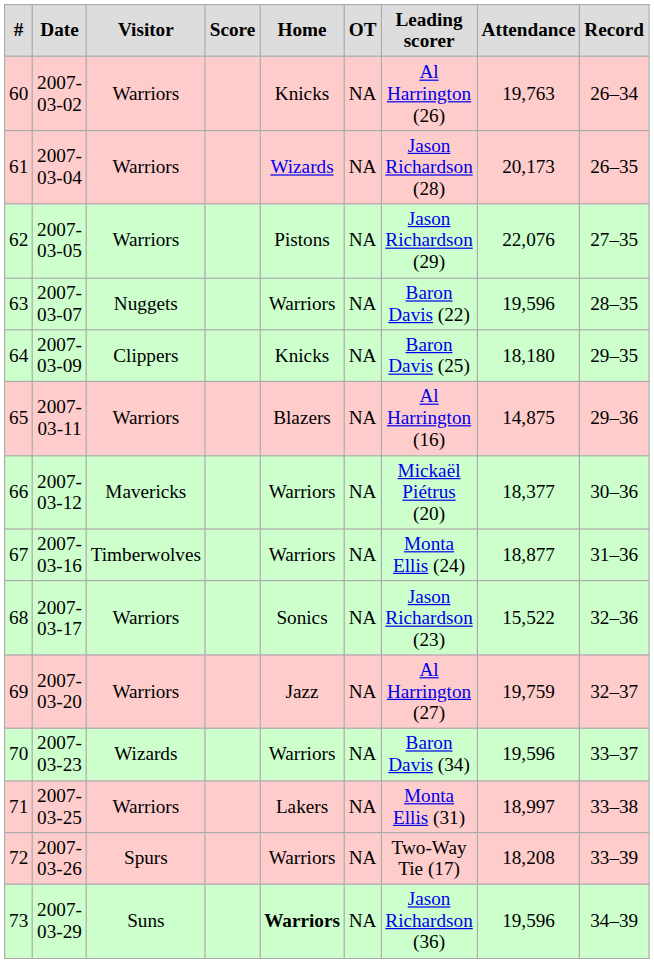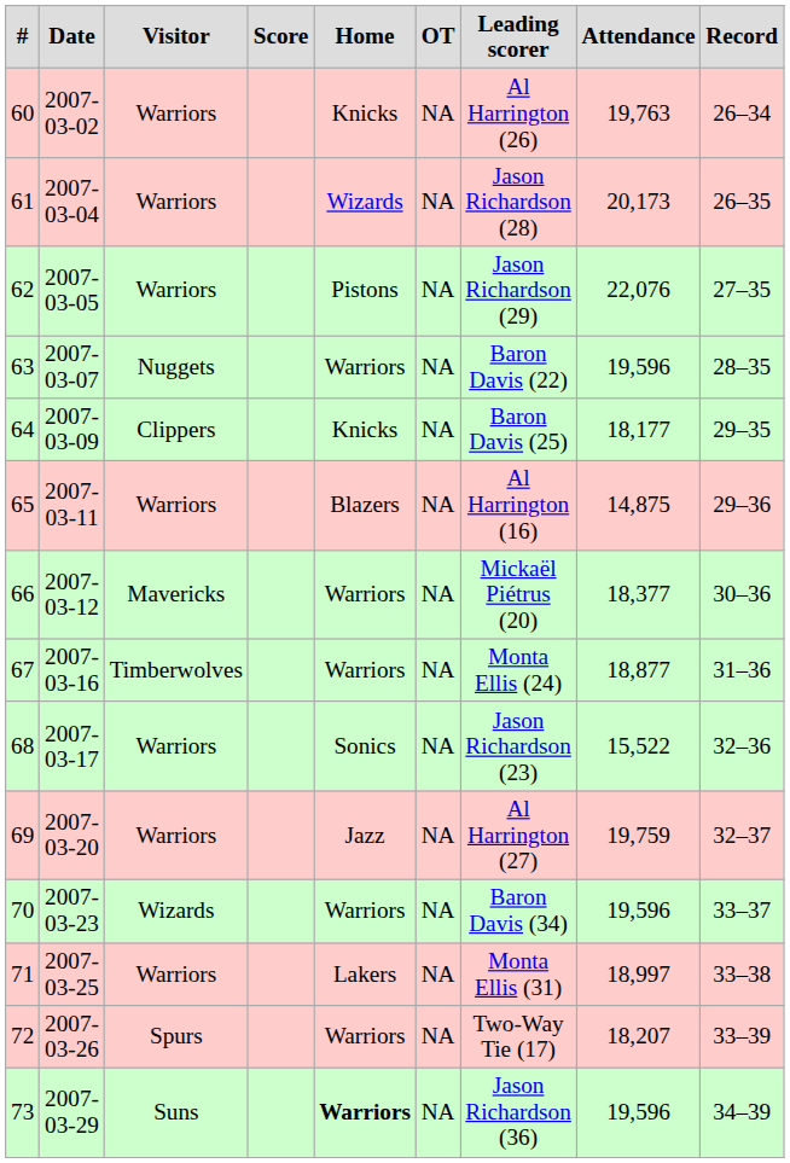 <table class="wikitable" width="80%">
 <tr align="center"  bgcolor="#dddddd">
 <td><strong>#</strong></td>
 <td><strong>Date</strong></td>
 <td><strong>Visitor</strong></td>
 <td><strong>Score</strong></td>
 <td><strong>Home</strong></td>
 <td><strong>OT</strong></td>
 <td><strong>Leading scorer</strong></td>
 <td><strong>Attendance</strong></td>
 <td><strong>Record</strong></td>
 </tr>
 <tr align="center" bgcolor="#ffcccc">
 <td>60</td>
 <td>2007-03-02</td>
 <td>Warriors</td>
 <td></td>
 <td>Knicks</td>
 <td>NA</td>
 <td><a href='#'>Al Harrington</a> (26)</td>
 <td>19,763</td>
 <td>26–34</td>
 </tr>
 <tr align="center" bgcolor="#ffcccc">
 <td>61</td>
 <td>2007-03-04</td>
 <td>Warriors</td>
 <td></td>
 <td><a href='#'>Wizards</a></td>
 <td>NA</td>
 <td><a href='#'>Jason Richardson</a> (28)</td>
 <td>20,173</td>
 <td>26–35</td>
 </tr>
 <tr align="center" bgcolor="#ccffcc">
 <td>62</td>
 <td>2007-03-05</td>
 <td>Warriors</td>
 <td></td>
 <td>Pistons</td>
 <td>NA</td>
 <td><a href='#'>Jason Richardson</a> (29)</td>
 <td>22,076</td>
 <td>27–35</td>
 </tr>
 <tr align="center" bgcolor="#ccffcc">
 <td>63</td>
 <td>2007-03-07</td>
 <td>Nuggets</td>
 <td></td>
 <td>Warriors</td>
 <td>NA</td>
 <td><a href='#'>Baron Davis</a> (22)</td>
 <td>19,596</td>
 <td>28–35</td>
 </tr>
 <tr align="center" bgcolor="#ccffcc">
 <td>64</td>
 <td>2007-03-09</td>
 <td>Clippers</td>
 <td></td>
 <td>Knicks</td>
 <td>NA</td>
 <td><a href='#'>Baron Davis</a> (25)</td>
-<td>18,180</td>
+<td>18,177</td>
 <td>29–35</td>
 </tr>
 <tr align="center" bgcolor="#ffcccc">
 <td>65</td>
 <td>2007-03-11</td>
 <td>Warriors</td>
 <td></td>
 <td>Blazers</td>
 <td>NA</td>
 <td><a href='#'>Al Harrington</a> (16)</td>
 <td>14,875</td>
 <td>29–36</td>
 </tr>
 <tr align="center" bgcolor="#ccffcc">
 <td>66</td>
 <td>2007-03-12</td>
 <td>Mavericks</td>
 <td></td>
 <td>Warriors</td>
 <td>NA</td>
 <td><a href='#'>Mickaël Piétrus</a> (20)</td>
 <td>18,377</td>
 <td>30–36</td>
 </tr>
 <tr align="center" bgcolor="#ccffcc">
 <td>67</td>
 <td>2007-03-16</td>
 <td>Timberwolves</td>
 <td></td>
 <td>Warriors</td>
 <td>NA</td>
 <td><a href='#'>Monta Ellis</a> (24)</td>
 <td>18,877</td>
 <td>31–36</td>
 </tr>
 <tr align="center" bgcolor="#ccffcc">
 <td>68</td>
 <td>2007-03-17</td>
 <td>Warriors</td>
 <td></td>
 <td>Sonics</td>
 <td>NA</td>
 <td><a href='#'>Jason Richardson</a> (23)</td>
 <td>15,522</td>
 <td>32–36</td>
 </tr>
 <tr align="center" bgcolor="#ffcccc">
 <td>69</td>
 <td>2007-03-20</td>
 <td>Warriors</td>
 <td></td>
 <td>Jazz</td>
 <td>NA</td>
 <td><a href='#'>Al Harrington</a> (27)</td>
 <td>19,759</td>
 <td>32–37</td>
 </tr>
 <tr align="center" bgcolor="#ccffcc">
 <td>70</td>
 <td>2007-03-23</td>
 <td>Wizards</td>
 <td></td>
 <td>Warriors</td>
 <td>NA</td>
 <td><a href='#'>Baron Davis</a> (34)</td>
 <td>19,596</td>
 <td>33–37</td>
 </tr>
 <tr align="center" bgcolor="#ffcccc">
 <td>71</td>
 <td>2007-03-25</td>
 <td>Warriors</td>
 <td></td>
 <td>Lakers</td>
 <td>NA</td>
 <td><a href='#'>Monta Ellis</a> (31)</td>
 <td>18,997</td>
 <td>33–38</td>
 </tr>
 <tr align="center" bgcolor="#ffcccc">
 <td>72</td>
 <td>2007-03-26</td>
 <td>Spurs</td>
 <td></td>
 <td>Warriors</td>
 <td>NA</td>
 <td>Two-Way Tie (17)</td>
-<td>18,208</td>
+<td>18,207</td>
 <td>33–39</td>
 </tr>
 <tr align="center" bgcolor="#ccffcc">
 <td>73</td>
 <td>2007-03-29</td>
 <td>Suns</td>
 <td></td>
 <td><strong>Warriors</strong></td>
 <td>NA</td>
 <td><a href='#'>Jason Richardson</a> (36)</td>
 <td>19,596</td>
 <td>34–39</td>
 </tr>
 <tr>
 </tr>
 </table>
